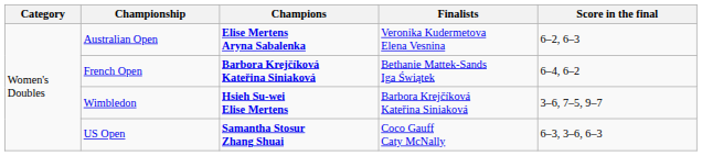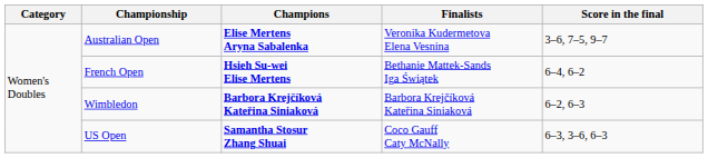 <table class="wikitable" style="font-size:90%;" width=100%>
 <tr>
 <th style="width: 11%;">Category</th>
 <th style="width: 20%;">Championship</th>
 <th style="width: 23%;">Champions</th>
 <th style="width: 23%;">Finalists</th>
 <th style="width: 23%;">Score in the final</th>
 </tr>
 <tr>
 <td rowspan="4">Women's Doubles</td>
 <td><a href='#'>Australian Open</a></td>
 <td> <strong><a href='#'>Elise Mertens</a></strong><br> <strong><a href='#'>Aryna Sabalenka</a></strong></td>
 <td> <a href='#'>Veronika Kudermetova</a><br> <a href='#'>Elena Vesnina</a></td>
-<td>6–2, 6–3</td>
+<td>3–6, 7–5, 9–7</td>
 </tr>
 <tr>
 <td><a href='#'>French Open</a></td>
-<td> <strong><a href='#'>Barbora Krejčíková</a></strong><br> <strong><a href='#'>Kateřina Siniaková</a></strong></td>
+<td> <strong><a href='#'>Hsieh Su-wei</a></strong><br> <strong><a href='#'>Elise Mertens</a></strong></td>
 <td> <a href='#'>Bethanie Mattek-Sands</a><br> <a href='#'>Iga Świątek</a></td>
 <td>6–4, 6–2</td>
 </tr>
 <tr>
 <td><a href='#'>Wimbledon</a></td>
-<td> <strong><a href='#'>Hsieh Su-wei</a></strong><br> <strong><a href='#'>Elise Mertens</a></strong></td>
+<td> <strong><a href='#'>Barbora Krejčíková</a></strong><br> <strong><a href='#'>Kateřina Siniaková</a></strong></td>
 <td> <a href='#'>Barbora Krejčíková</a><br> <a href='#'>Kateřina Siniaková</a></td>
-<td>3–6, 7–5, 9–7</td>
+<td>6–2, 6–3</td>
 </tr>
 <tr>
 <td><a href='#'>US Open</a></td>
 <td> <strong><a href='#'>Samantha Stosur</a> </strong><br> <strong><a href='#'>Zhang Shuai</a></strong></td>
 <td> <a href='#'>Coco Gauff</a> <br> <a href='#'>Caty McNally</a></td>
 <td>6–3, 3–6, 6–3</td>
 </tr>
 </table>
